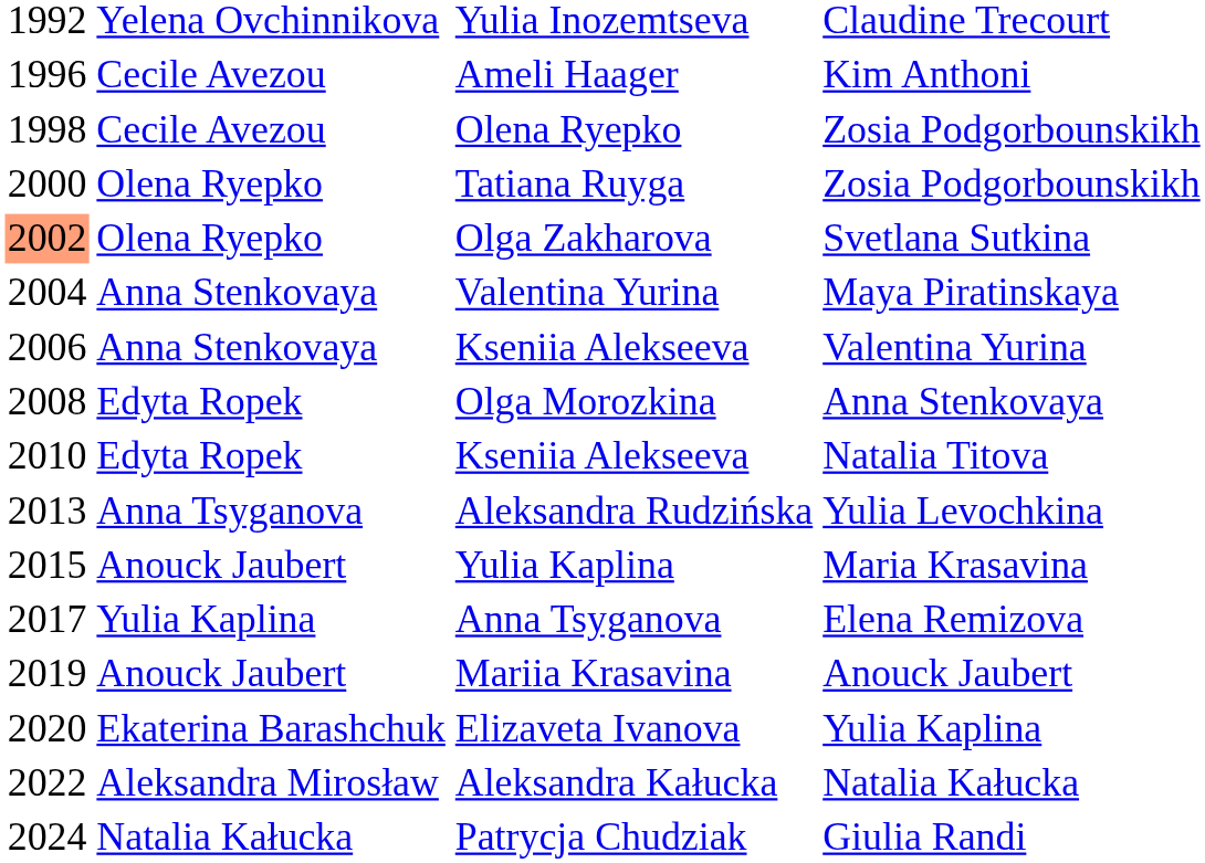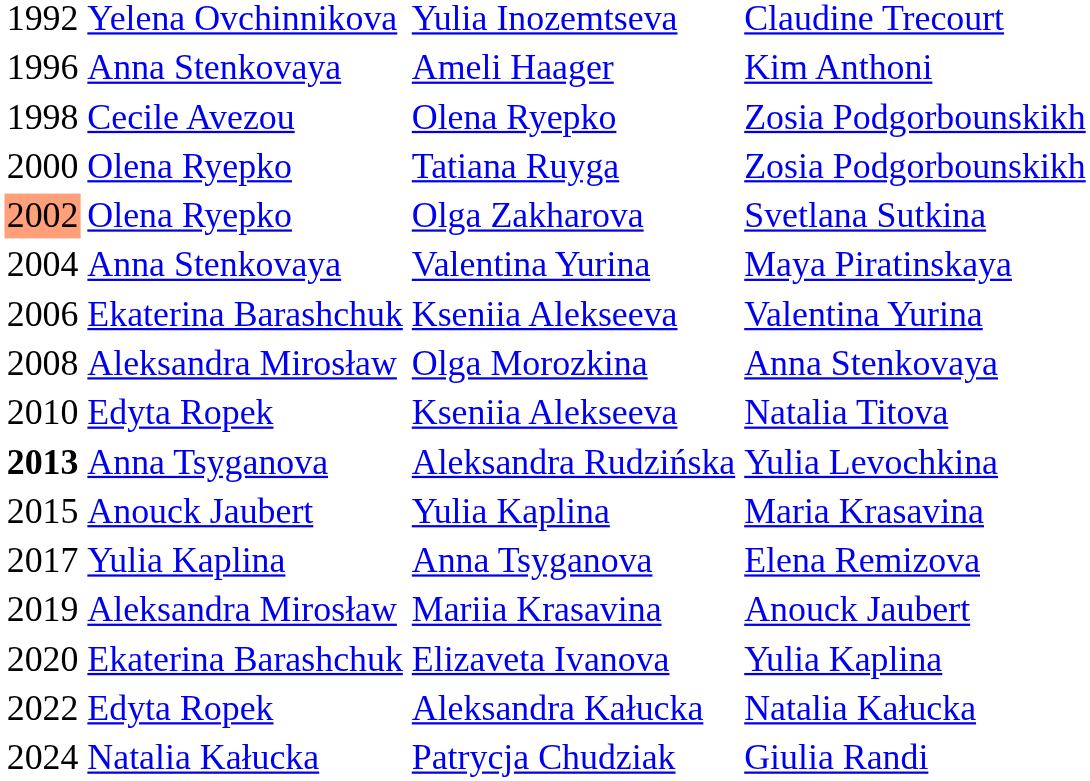 <table>
 <tr>
 <td align="center">1992</td>
 <td> <a href='#'>Yelena Ovchinnikova</a></td>
 <td> <a href='#'>Yulia Inozemtseva</a></td>
 <td> <a href='#'>Claudine Trecourt</a></td>
 </tr>
 <tr>
 <td align="center">1996</td>
-<td> <a href='#'>Cecile Avezou</a></td>
+<td> <a href='#'>Anna Stenkovaya</a></td>
 <td> <a href='#'>Ameli Haager</a></td>
 <td> <a href='#'>Kim Anthoni</a></td>
 </tr>
 <tr>
 <td align="center">1998</td>
 <td> <a href='#'>Cecile Avezou</a></td>
 <td> <a href='#'>Olena Ryepko</a></td>
 <td> <a href='#'>Zosia Podgorbounskikh</a></td>
 </tr>
 <tr>
 <td align="center">2000</td>
 <td> <a href='#'>Olena Ryepko</a></td>
 <td> <a href='#'>Tatiana Ruyga</a></td>
 <td> <a href='#'>Zosia Podgorbounskikh</a></td>
 </tr>
 <tr>
 <td align="center" style="background: lightsalmon;">2002</td>
 <td> <a href='#'>Olena Ryepko</a></td>
 <td> <a href='#'>Olga Zakharova</a></td>
 <td> <a href='#'>Svetlana Sutkina</a></td>
 </tr>
 <tr>
 <td align="center">2004</td>
 <td> <a href='#'>Anna Stenkovaya</a></td>
 <td> <a href='#'>Valentina Yurina</a></td>
 <td> <a href='#'>Maya Piratinskaya</a></td>
 </tr>
 <tr>
 <td align="center">2006</td>
-<td> <a href='#'>Anna Stenkovaya</a></td>
+<td> <a href='#'>Ekaterina Barashchuk</a></td>
 <td> <a href='#'>Kseniia Alekseeva</a></td>
 <td> <a href='#'>Valentina Yurina</a></td>
 </tr>
 <tr>
 <td align="center">2008</td>
-<td> <a href='#'>Edyta Ropek</a></td>
+<td> <a href='#'>Aleksandra Mirosław</a></td>
 <td> <a href='#'>Olga Morozkina</a></td>
 <td> <a href='#'>Anna Stenkovaya</a></td>
 </tr>
 <tr>
 <td align="center">2010</td>
 <td> <a href='#'>Edyta Ropek</a></td>
 <td> <a href='#'>Kseniia Alekseeva</a></td>
 <td> <a href='#'>Natalia Titova</a></td>
 </tr>
 <tr>
-<td align="center">2013</td>
+<td align="center"><strong>2013</strong></td>
 <td> <a href='#'>Anna Tsyganova</a></td>
 <td> <a href='#'>Aleksandra Rudzińska</a></td>
 <td> <a href='#'>Yulia Levochkina</a></td>
 </tr>
 <tr>
 <td align="center">2015</td>
 <td> <a href='#'>Anouck Jaubert</a></td>
 <td> <a href='#'>Yulia Kaplina</a></td>
 <td> <a href='#'>Maria Krasavina</a></td>
 </tr>
 <tr>
 <td align="center">2017</td>
 <td> <a href='#'>Yulia Kaplina</a></td>
 <td> <a href='#'>Anna Tsyganova</a></td>
 <td> <a href='#'>Elena Remizova</a></td>
 </tr>
 <tr>
 <td align="center">2019</td>
-<td> <a href='#'>Anouck Jaubert</a></td>
+<td> <a href='#'>Aleksandra Mirosław</a></td>
 <td> <a href='#'>Mariia Krasavina</a></td>
 <td> <a href='#'>Anouck Jaubert</a></td>
 </tr>
 <tr>
 <td align="center">2020</td>
 <td> <a href='#'>Ekaterina Barashchuk</a></td>
 <td> <a href='#'>Elizaveta Ivanova</a></td>
 <td> <a href='#'>Yulia Kaplina</a></td>
 </tr>
 <tr>
 <td align="center">2022</td>
-<td> <a href='#'>Aleksandra Mirosław</a></td>
+<td> <a href='#'>Edyta Ropek</a></td>
 <td> <a href='#'>Aleksandra Kałucka</a></td>
 <td> <a href='#'>Natalia Kałucka</a></td>
 </tr>
 <tr>
 <td align="center">2024</td>
 <td> <a href='#'>Natalia Kałucka</a></td>
 <td> <a href='#'>Patrycja Chudziak</a></td>
 <td> <a href='#'>Giulia Randi</a></td>
 </tr>
 </table>
